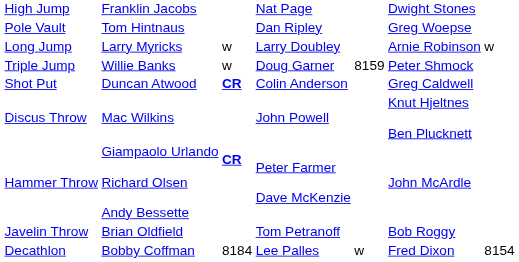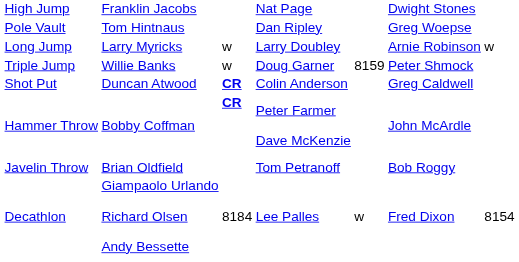 <table>
 <tr>
 <td><a href='#'>High Jump</a></td>
 <td><a href='#'>Franklin Jacobs</a></td>
 <td></td>
 <td><a href='#'>Nat Page</a></td>
 <td></td>
 <td><a href='#'>Dwight Stones</a></td>
 <td></td>
 </tr>
 <tr>
 <td><a href='#'>Pole Vault</a></td>
 <td><a href='#'>Tom Hintnaus</a></td>
 <td></td>
 <td><a href='#'>Dan Ripley</a></td>
 <td></td>
 <td><a href='#'>Greg Woepse</a></td>
 <td></td>
 </tr>
 <tr>
 <td><a href='#'>Long Jump</a></td>
 <td><a href='#'>Larry Myricks</a></td>
 <td>w</td>
 <td><a href='#'>Larry Doubley</a></td>
 <td></td>
 <td><a href='#'>Arnie Robinson</a></td>
 <td>w</td>
 </tr>
 <tr>
 <td><a href='#'>Triple Jump</a></td>
 <td><a href='#'>Willie Banks</a></td>
 <td>w</td>
 <td><a href='#'>Doug Garner</a></td>
 <td>8159</td>
 <td><a href='#'>Peter Shmock</a></td>
 <td></td>
 </tr>
 <tr>
 <td><a href='#'>Shot Put</a></td>
 <td><a href='#'>Duncan Atwood</a></td>
 <td>  <strong><a href='#'>CR</a></strong></td>
 <td><a href='#'>Colin Anderson</a></td>
 <td></td>
 <td><a href='#'>Greg Caldwell</a></td>
 <td></td>
 </tr>
 <tr>
-<td><a href='#'>Discus Throw</a></td>
-<td><a href='#'>Mac Wilkins</a></td>
-<td></td>
-<td><a href='#'>John Powell</a></td>
-<td></td>
-<td><a href='#'>Knut Hjeltnes</a><br><br><a href='#'>Ben Plucknett</a></td>
-<td><br><br></td>
-</tr>
-<tr>
 <td><a href='#'>Hammer Throw</a></td>
-<td><a href='#'>Giampaolo Urlando</a><br><br><a href='#'>Richard Olsen</a><br><br><a href='#'>Andy Bessette</a></td>
+<td><a href='#'>Bobby Coffman</a></td>
 <td>  <strong><a href='#'>CR</a></strong><br><br><br><br></td>
 <td><a href='#'>Peter Farmer</a><br><br><a href='#'>Dave McKenzie</a></td>
 <td><br><br></td>
 <td><a href='#'>John McArdle</a></td>
 <td></td>
 </tr>
 <tr>
 <td><a href='#'>Javelin Throw</a></td>
 <td><a href='#'>Brian Oldfield</a></td>
 <td></td>
 <td><a href='#'>Tom Petranoff</a></td>
 <td></td>
 <td><a href='#'>Bob Roggy</a></td>
 <td></td>
 </tr>
 <tr>
 <td><a href='#'>Decathlon</a></td>
-<td><a href='#'>Bobby Coffman</a></td>
+<td><a href='#'>Giampaolo Urlando</a><br><br><a href='#'>Richard Olsen</a><br><br><a href='#'>Andy Bessette</a></td>
 <td>8184</td>
 <td><a href='#'>Lee Palles</a></td>
 <td>w</td>
 <td><a href='#'>Fred Dixon</a></td>
 <td>8154</td>
 </tr>
 </table>
